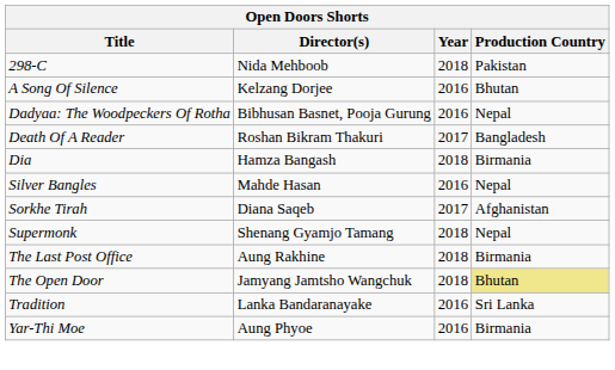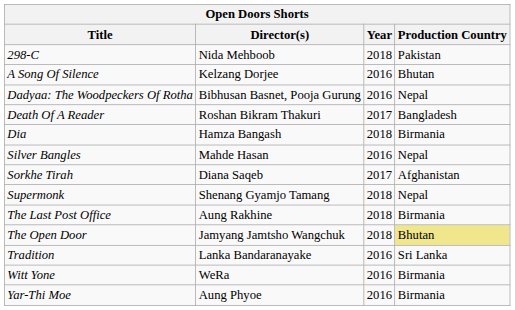 <table class="wikitable">
 <tr>
 <th colspan="4">Open Doors Shorts</th>
 </tr>
 <tr>
 <th>Title</th>
 <th>Director(s)</th>
 <th>Year</th>
 <th>Production Country</th>
 </tr>
 <tr>
 <td><em>298-C</em></td>
 <td>Nida Mehboob</td>
 <td>2018</td>
 <td>Pakistan</td>
 </tr>
 <tr>
 <td><em>A Song Of Silence</em></td>
 <td>Kelzang Dorjee</td>
 <td>2016</td>
 <td>Bhutan</td>
 </tr>
 <tr>
 <td><em>Dadyaa: The Woodpeckers Of Rotha</em></td>
 <td>Bibhusan Basnet, Pooja Gurung</td>
 <td>2016</td>
 <td>Nepal</td>
 </tr>
 <tr>
 <td><em>Death Of A Reader</em></td>
 <td>Roshan Bikram Thakuri</td>
 <td>2017</td>
 <td>Bangladesh</td>
 </tr>
 <tr>
 <td><em>Dia</em></td>
 <td>Hamza Bangash</td>
 <td>2018</td>
 <td>Birmania</td>
 </tr>
 <tr>
 <td><em>Silver Bangles</em></td>
 <td>Mahde Hasan</td>
 <td>2016</td>
 <td>Nepal</td>
 </tr>
 <tr>
 <td><em>Sorkhe Tirah</em></td>
 <td>Diana Saqeb</td>
 <td>2017</td>
 <td>Afghanistan</td>
 </tr>
 <tr>
 <td><em>Supermonk</em></td>
 <td>Shenang Gyamjo Tamang</td>
 <td>2018</td>
 <td>Nepal</td>
 </tr>
 <tr>
 <td><em>The Last Post Office</em></td>
 <td>Aung Rakhine</td>
 <td>2018</td>
 <td>Birmania</td>
 </tr>
 <tr>
 <td><em>The Open Door</em></td>
 <td>Jamyang Jamtsho Wangchuk</td>
 <td>2018</td>
 <td style="background: khaki;">Bhutan</td>
 </tr>
 <tr>
 <td><em>Tradition</em></td>
 <td>Lanka Bandaranayake</td>
 <td>2016</td>
 <td>Sri Lanka</td>
 </tr>
 <tr>
+<td><em>Witt Yone</em></td>
+<td>WeRa</td>
+<td>2016</td>
+<td>Birmania</td>
+</tr>
+<tr>
 <td><em>Yar-Thi Moe</em></td>
 <td>Aung Phyoe</td>
 <td>2016</td>
 <td>Birmania</td>
 </tr>
 </table>
